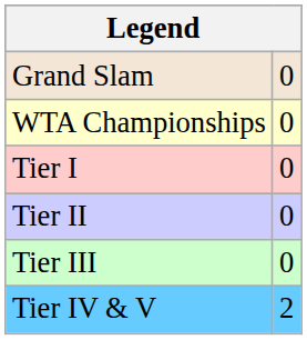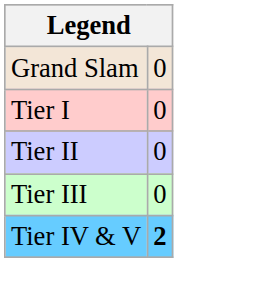 <table class="wikitable sortable mw-collapsible mw-collapsed">
 <tr>
 <th colspan=2>Legend</th>
 </tr>
 <tr bgcolor="#f3e6d7">
 <td>Grand Slam</td>
-<td align="center">0</td>
-</tr>
-<tr bgcolor="#ffffcc">
-<td>WTA Championships</td>
 <td align="center">0</td>
 </tr>
 <tr bgcolor="#ffcccc">
 <td>Tier I</td>
 <td align="center">0</td>
 </tr>
 <tr bgcolor="#ccccff">
 <td>Tier II</td>
 <td align="center">0</td>
 </tr>
 <tr bgcolor="#CCFFCC">
 <td>Tier III</td>
 <td align="center">0</td>
 </tr>
 <tr bgcolor="#66CCFF">
 <td>Tier IV & V</td>
-<td align="center">2</td>
+<td align="center"><strong>2</strong></td>
 </tr>
 </table>
